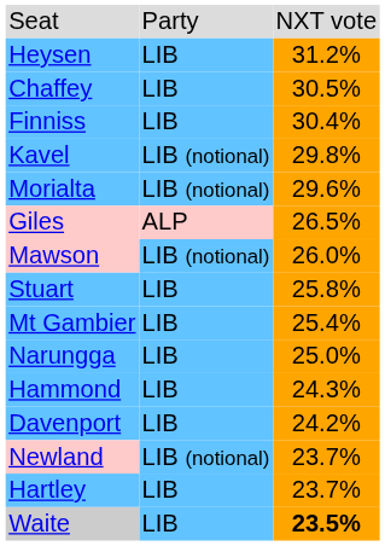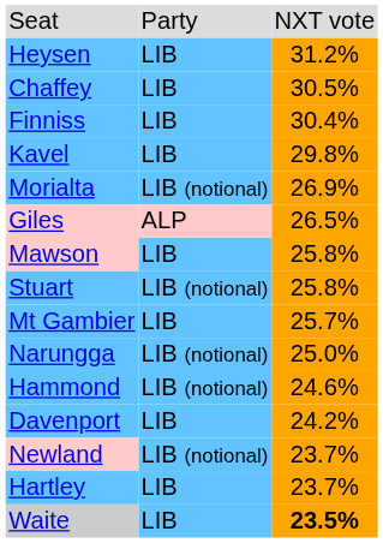 <table class="toccolours" cellpadding="2" cellspacing="0" style="float:right" font-size:90%">
 <tr style="background:#DCDCDC;">
 <td style="text-align:left; ">Seat</td>
 <td style="text-align:left; ">Party</td>
 <td style="text-align:center; ">NXT vote</td>
 </tr>
 <tr>
 <td style="text-align:left; background:#61c3ff;"><a href='#'>Heysen</a></td>
 <td style="text-align:left; background:#61c3ff;">LIB</td>
 <td style="text-align:center; background:orange;">31.2%</td>
 </tr>
 <tr>
 <td style="text-align:left; background:#61c3ff;"><a href='#'>Chaffey</a></td>
 <td style="text-align:left; background:#61c3ff;">LIB</td>
 <td style="text-align:center; background:orange;">30.5%</td>
 </tr>
 <tr>
 <td style="text-align:left; background:#61c3ff;"><a href='#'>Finniss</a></td>
 <td style="text-align:left; background:#61c3ff;">LIB</td>
 <td style="text-align:center; background:orange;">30.4%</td>
 </tr>
 <tr>
 <td style="text-align:left; background:#61c3ff;"><a href='#'>Kavel</a></td>
-<td style="text-align:left; background:#61c3ff;">LIB <small>(notional)</small></td>
+<td style="text-align:left; background:#61c3ff;">LIB</td>
 <td style="text-align:center; background:orange;">29.8%</td>
 </tr>
 <tr>
 <td style="text-align:left; background:#61c3ff;"><a href='#'>Morialta</a></td>
 <td style="text-align:left; background:#61c3ff;">LIB <small>(notional)</small></td>
-<td style="text-align:center; background:orange;">29.6%</td>
+<td style="text-align:center; background:orange;">26.9%</td>
 </tr>
 <tr>
 <td style="text-align:left; background:#ffcaca;"><a href='#'>Giles</a></td>
 <td style="text-align:left; background:#ffcaca;">ALP</td>
 <td style="text-align:center; background:orange;">26.5%</td>
 </tr>
 <tr>
 <td style="text-align:left; background:#ffcaca;"><a href='#'>Mawson</a></td>
-<td style="text-align:left; background:#61c3ff;">LIB <small>(notional)</small></td>
-<td style="text-align:center; background:orange;">26.0%</td>
+<td style="text-align:left; background:#61c3ff;">LIB</td>
+<td style="text-align:center; background:orange;">25.8%</td>
 </tr>
 <tr>
 <td style="text-align:left; background:#61c3ff;"><a href='#'>Stuart</a></td>
-<td style="text-align:left; background:#61c3ff;">LIB</td>
+<td style="text-align:left; background:#61c3ff;">LIB <small>(notional)</small></td>
 <td style="text-align:center; background:orange;">25.8%</td>
 </tr>
 <tr>
 <td style="text-align:left; background:#61c3ff;"><a href='#'>Mt Gambier</a></td>
 <td style="text-align:left; background:#61c3ff;">LIB</td>
-<td style="text-align:center; background:orange;">25.4%</td>
+<td style="text-align:center; background:orange;">25.7%</td>
 </tr>
 <tr>
 <td style="text-align:left; background:#61c3ff;"><a href='#'>Narungga</a></td>
-<td style="text-align:left; background:#61c3ff;">LIB</td>
+<td style="text-align:left; background:#61c3ff;">LIB <small>(notional)</small></td>
 <td style="text-align:center; background:orange;">25.0%</td>
 </tr>
 <tr>
 <td style="text-align:left; background:#61c3ff;"><a href='#'>Hammond</a></td>
-<td style="text-align:left; background:#61c3ff;">LIB</td>
-<td style="text-align:center; background:orange;">24.3%</td>
+<td style="text-align:left; background:#61c3ff;">LIB <small>(notional)</small></td>
+<td style="text-align:center; background:orange;">24.6%</td>
 </tr>
 <tr>
 <td style="text-align:left; background:#61c3ff;"><a href='#'>Davenport</a></td>
 <td style="text-align:left; background:#61c3ff;">LIB</td>
 <td style="text-align:center; background:orange;">24.2%</td>
 </tr>
 <tr>
 <td style="text-align:left; background:#ffcaca;"><a href='#'>Newland</a></td>
 <td style="text-align:left; background:#61c3ff;">LIB <small>(notional)</small></td>
 <td style="text-align:center; background:orange;">23.7%</td>
 </tr>
 <tr>
 <td style="text-align:left; background:#61c3ff;"><a href='#'>Hartley</a></td>
 <td style="text-align:left; background:#61c3ff;">LIB</td>
 <td style="text-align:center; background:orange;">23.7%</td>
 </tr>
 <tr>
 <td style="text-align:left; background:#ccc;"><a href='#'>Waite</a></td>
 <td style="text-align:left; background:#61c3ff;">LIB</td>
 <td style="text-align:center; background:orange;"><strong>23.5%</strong></td>
 </tr>
 </table>
